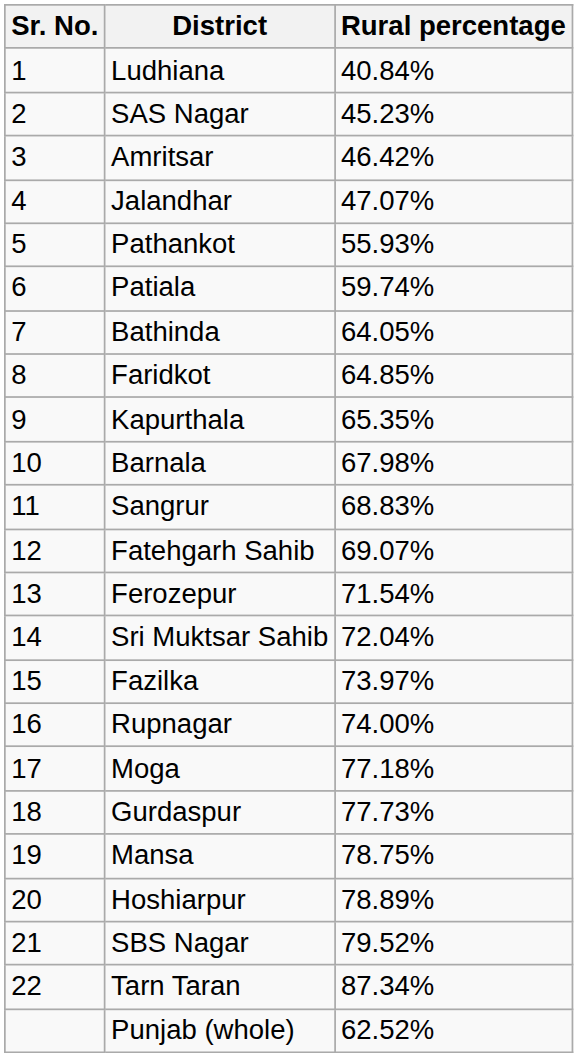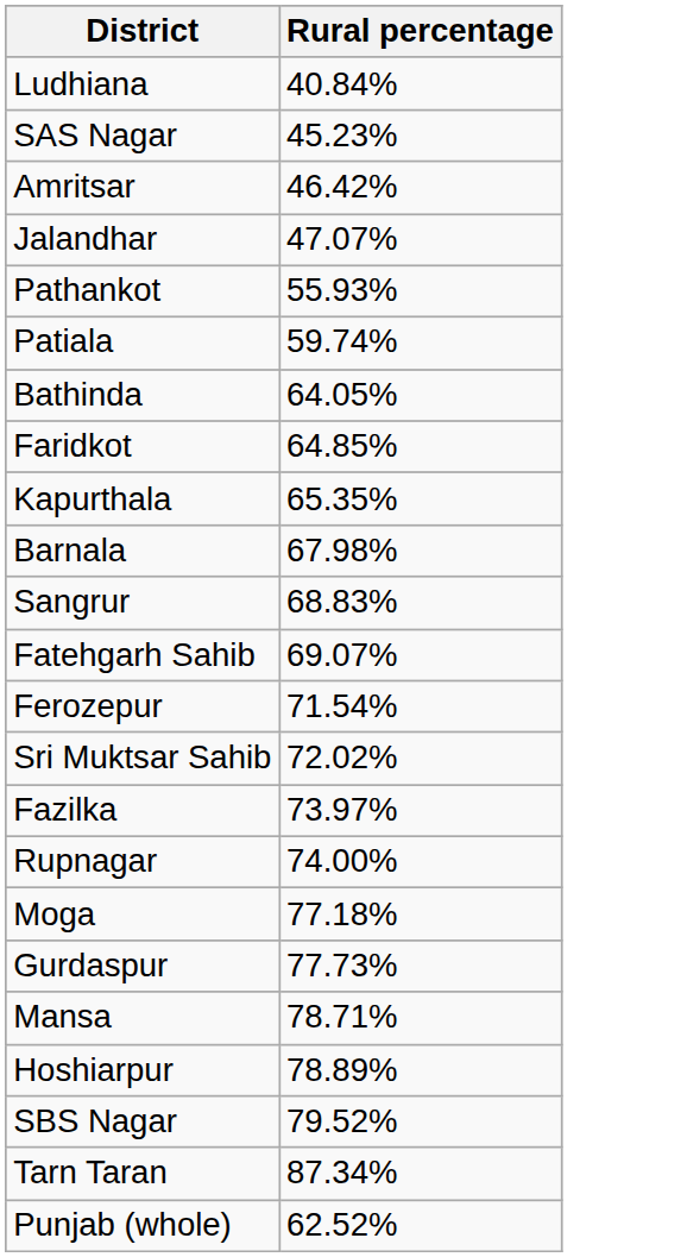 <table class="wikitable sortable">
 <tr>
-<th>Sr. No.</th>
 <th>District</th>
 <th>Rural percentage</th>
 </tr>
 <tr>
-<td>1</td>
 <td>Ludhiana</td>
 <td>40.84%</td>
 </tr>
 <tr>
-<td>2</td>
 <td>SAS Nagar</td>
 <td>45.23%</td>
 </tr>
 <tr>
-<td>3</td>
 <td>Amritsar</td>
 <td>46.42%</td>
 </tr>
 <tr>
-<td>4</td>
 <td>Jalandhar</td>
 <td>47.07%</td>
 </tr>
 <tr>
-<td>5</td>
 <td>Pathankot</td>
 <td>55.93%</td>
 </tr>
 <tr>
-<td>6</td>
 <td>Patiala</td>
 <td>59.74%</td>
 </tr>
 <tr>
-<td>7</td>
 <td>Bathinda</td>
 <td>64.05%</td>
 </tr>
 <tr>
-<td>8</td>
 <td>Faridkot</td>
 <td>64.85%</td>
 </tr>
 <tr>
-<td>9</td>
 <td>Kapurthala</td>
 <td>65.35%</td>
 </tr>
 <tr>
-<td>10</td>
 <td>Barnala</td>
 <td>67.98%</td>
 </tr>
 <tr>
-<td>11</td>
 <td>Sangrur</td>
 <td>68.83%</td>
 </tr>
 <tr>
-<td>12</td>
 <td>Fatehgarh Sahib</td>
 <td>69.07%</td>
 </tr>
 <tr>
-<td>13</td>
 <td>Ferozepur</td>
 <td>71.54%</td>
 </tr>
 <tr>
-<td>14</td>
 <td>Sri Muktsar Sahib</td>
-<td>72.04%</td>
+<td>72.02%</td>
 </tr>
 <tr>
-<td>15</td>
 <td>Fazilka</td>
 <td>73.97%</td>
 </tr>
 <tr>
-<td>16</td>
 <td>Rupnagar</td>
 <td>74.00%</td>
 </tr>
 <tr>
-<td>17</td>
 <td>Moga</td>
 <td>77.18%</td>
 </tr>
 <tr>
-<td>18</td>
 <td>Gurdaspur</td>
 <td>77.73%</td>
 </tr>
 <tr>
-<td>19</td>
 <td>Mansa</td>
-<td>78.75%</td>
+<td>78.71%</td>
 </tr>
 <tr>
-<td>20</td>
 <td>Hoshiarpur</td>
 <td>78.89%</td>
 </tr>
 <tr>
-<td>21</td>
 <td>SBS Nagar</td>
 <td>79.52%</td>
 </tr>
 <tr>
-<td>22</td>
 <td>Tarn Taran</td>
 <td>87.34%</td>
 </tr>
 <tr>
-<td></td>
 <td>Punjab (whole)</td>
 <td>62.52%</td>
 </tr>
 </table>
